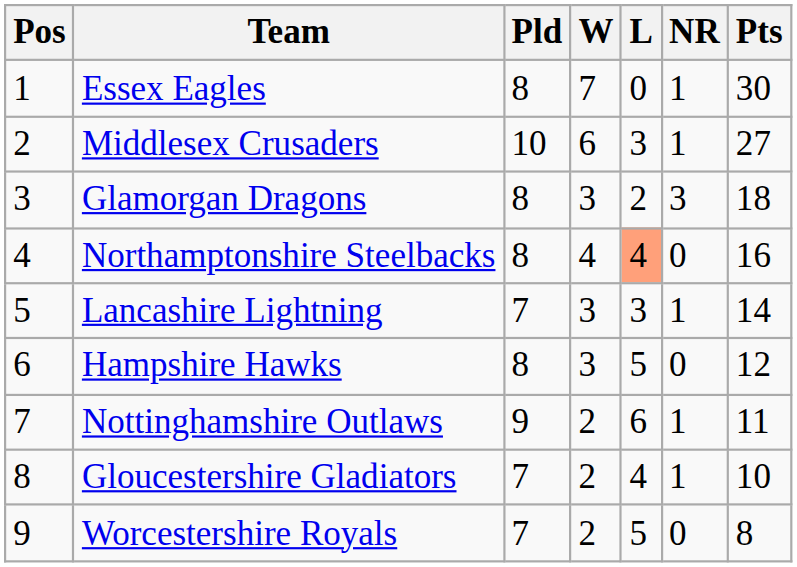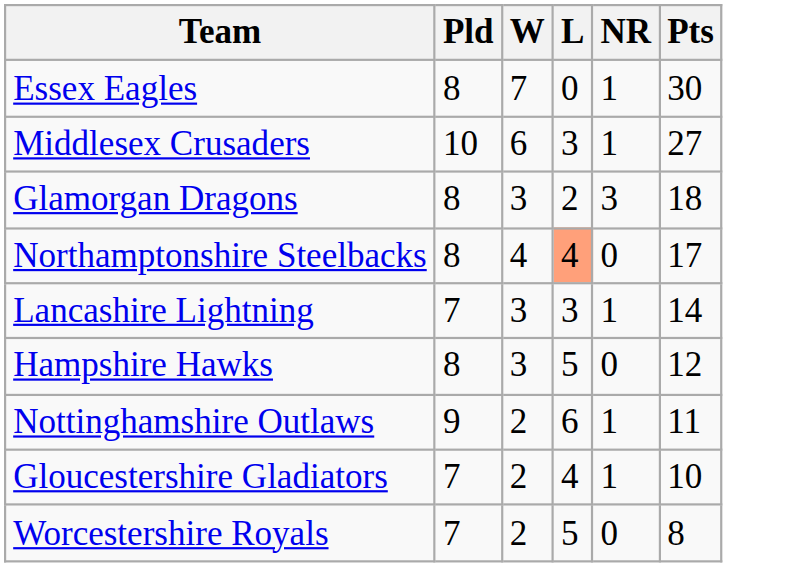 <table class="wikitable">
 <tr>
-<th>Pos</th>
 <th>Team</th>
 <th>Pld</th>
 <th>W</th>
 <th>L</th>
 <th>NR</th>
 <th>Pts</th>
 </tr>
 <tr>
-<td>1</td>
 <td><a href='#'>Essex Eagles</a></td>
 <td>8</td>
 <td>7</td>
 <td>0</td>
 <td>1</td>
 <td>30</td>
 </tr>
 <tr>
-<td>2</td>
 <td><a href='#'>Middlesex Crusaders</a></td>
 <td>10</td>
 <td>6</td>
 <td>3</td>
 <td>1</td>
 <td>27</td>
 </tr>
 <tr>
-<td>3</td>
 <td><a href='#'>Glamorgan Dragons</a></td>
 <td>8</td>
 <td>3</td>
 <td>2</td>
 <td>3</td>
 <td>18</td>
 </tr>
 <tr>
-<td>4</td>
 <td><a href='#'>Northamptonshire Steelbacks</a></td>
 <td>8</td>
 <td>4</td>
 <td style="background: lightsalmon;">4</td>
 <td>0</td>
-<td>16</td>
+<td>17</td>
 </tr>
 <tr>
-<td>5</td>
 <td><a href='#'>Lancashire Lightning</a></td>
 <td>7</td>
 <td>3</td>
 <td>3</td>
 <td>1</td>
 <td>14</td>
 </tr>
 <tr>
-<td>6</td>
 <td><a href='#'>Hampshire Hawks</a></td>
 <td>8</td>
 <td>3</td>
 <td>5</td>
 <td>0</td>
 <td>12</td>
 </tr>
 <tr>
-<td>7</td>
 <td><a href='#'>Nottinghamshire Outlaws</a></td>
 <td>9</td>
 <td>2</td>
 <td>6</td>
 <td>1</td>
 <td>11</td>
 </tr>
 <tr>
-<td>8</td>
 <td><a href='#'>Gloucestershire Gladiators</a></td>
 <td>7</td>
 <td>2</td>
 <td>4</td>
 <td>1</td>
 <td>10</td>
 </tr>
 <tr>
-<td>9</td>
 <td><a href='#'>Worcestershire Royals</a></td>
 <td>7</td>
 <td>2</td>
 <td>5</td>
 <td>0</td>
 <td>8</td>
 </tr>
 </table>
